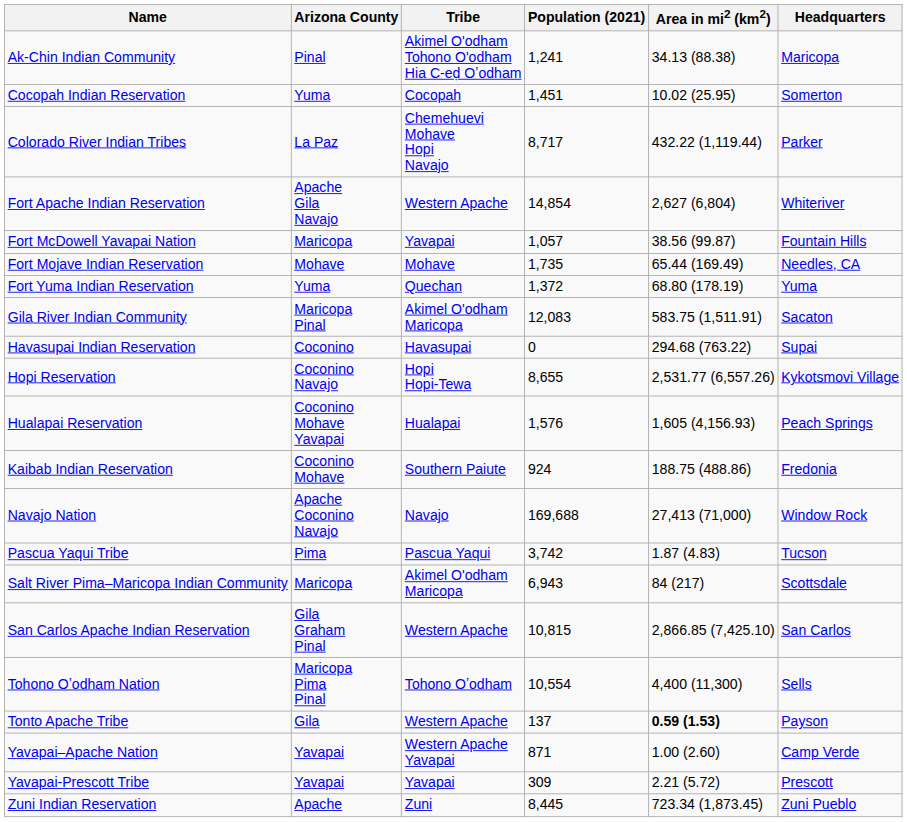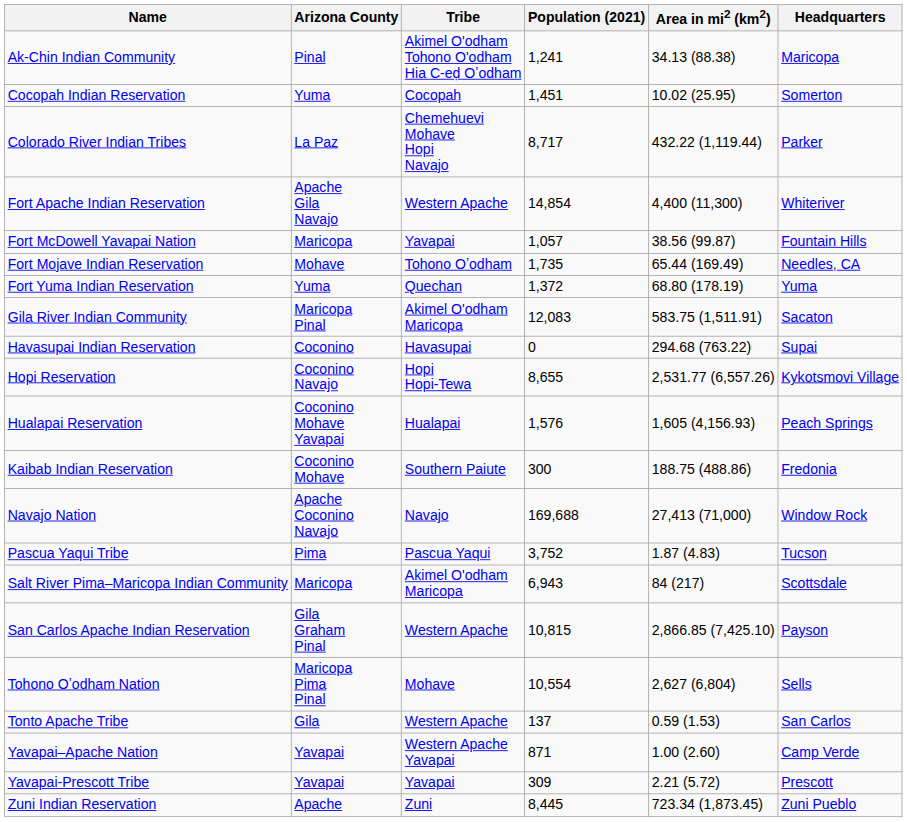 <table class="wikitable sortable">
 <tr>
 <th>Name</th>
 <th>Arizona County</th>
 <th>Tribe</th>
 <th>Population (2021)</th>
 <th>Area in mi<sup>2</sup> (km<sup>2</sup>)</th>
 <th>Headquarters</th>
 </tr>
 <tr>
 <td><a href='#'>Ak-Chin Indian Community</a></td>
 <td><a href='#'>Pinal</a></td>
 <td><a href='#'>Akimel O'odham</a><br><a href='#'>Tohono O'odham</a><br><a href='#'>Hia C-eḍ Oʼodham</a></td>
 <td>1,241</td>
 <td>34.13 (88.38)</td>
 <td><a href='#'>Maricopa</a></td>
 </tr>
 <tr>
 <td><a href='#'>Cocopah Indian Reservation</a></td>
 <td><a href='#'>Yuma</a></td>
 <td><a href='#'>Cocopah</a></td>
 <td>1,451</td>
 <td>10.02 (25.95)</td>
 <td><a href='#'>Somerton</a></td>
 </tr>
 <tr>
 <td><a href='#'>Colorado River Indian Tribes</a> </td>
 <td><a href='#'>La Paz</a></td>
 <td><a href='#'>Chemehuevi</a><br><a href='#'>Mohave</a><br><a href='#'>Hopi</a><br><a href='#'>Navajo</a></td>
 <td>8,717</td>
 <td>432.22 (1,119.44)</td>
 <td><a href='#'>Parker</a></td>
 </tr>
 <tr>
 <td><a href='#'>Fort Apache Indian Reservation</a></td>
 <td><a href='#'>Apache</a><br><a href='#'>Gila</a><br><a href='#'>Navajo</a></td>
 <td><a href='#'>Western Apache</a></td>
 <td>14,854</td>
-<td>2,627 (6,804)</td>
+<td>4,400 (11,300)</td>
 <td><a href='#'>Whiteriver</a></td>
 </tr>
 <tr>
 <td><a href='#'>Fort McDowell Yavapai Nation</a></td>
 <td><a href='#'>Maricopa</a></td>
 <td><a href='#'>Yavapai</a></td>
 <td>1,057</td>
 <td>38.56 (99.87)</td>
 <td><a href='#'>Fountain Hills</a></td>
 </tr>
 <tr>
 <td><a href='#'>Fort Mojave Indian Reservation</a> </td>
 <td><a href='#'>Mohave</a></td>
-<td><a href='#'>Mohave</a></td>
+<td><a href='#'>Tohono Oʼodham</a></td>
 <td>1,735</td>
 <td>65.44 (169.49)</td>
 <td><a href='#'>Needles, CA</a></td>
 </tr>
 <tr>
 <td><a href='#'>Fort Yuma Indian Reservation</a></td>
 <td><a href='#'>Yuma</a></td>
 <td><a href='#'>Quechan</a></td>
 <td>1,372</td>
 <td>68.80 (178.19)</td>
 <td><a href='#'>Yuma</a></td>
 </tr>
 <tr>
 <td><a href='#'>Gila River Indian Community</a></td>
 <td><a href='#'>Maricopa</a><br><a href='#'>Pinal</a></td>
 <td><a href='#'>Akimel O'odham</a><br><a href='#'>Maricopa</a></td>
 <td>12,083</td>
 <td>583.75 (1,511.91)</td>
 <td><a href='#'>Sacaton</a></td>
 </tr>
 <tr>
 <td><a href='#'>Havasupai Indian Reservation</a></td>
 <td><a href='#'>Coconino</a></td>
 <td><a href='#'>Havasupai</a></td>
 <td>0</td>
 <td>294.68 (763.22)</td>
 <td><a href='#'>Supai</a></td>
 </tr>
 <tr>
 <td><a href='#'>Hopi Reservation</a></td>
 <td><a href='#'>Coconino</a><br><a href='#'>Navajo</a></td>
 <td><a href='#'>Hopi</a><br><a href='#'>Hopi-Tewa</a></td>
 <td>8,655</td>
 <td>2,531.77 (6,557.26)</td>
 <td><a href='#'>Kykotsmovi Village</a></td>
 </tr>
 <tr>
 <td><a href='#'>Hualapai Reservation</a></td>
 <td><a href='#'>Coconino</a><br><a href='#'>Mohave</a><br><a href='#'>Yavapai</a></td>
 <td><a href='#'>Hualapai</a></td>
 <td>1,576</td>
 <td>1,605 (4,156.93)</td>
 <td><a href='#'>Peach Springs</a></td>
 </tr>
 <tr>
 <td><a href='#'>Kaibab Indian Reservation</a></td>
 <td><a href='#'>Coconino</a><br><a href='#'>Mohave</a></td>
 <td><a href='#'>Southern Paiute</a></td>
-<td>924</td>
+<td>300</td>
 <td>188.75 (488.86)</td>
 <td><a href='#'>Fredonia</a></td>
 </tr>
 <tr>
 <td><a href='#'>Navajo Nation</a> </td>
 <td><a href='#'>Apache</a><br><a href='#'>Coconino</a><br><a href='#'>Navajo</a></td>
 <td><a href='#'>Navajo</a></td>
 <td>169,688</td>
 <td>27,413 (71,000)</td>
 <td><a href='#'>Window Rock</a></td>
 </tr>
 <tr>
 <td><a href='#'>Pascua Yaqui Tribe</a></td>
 <td><a href='#'>Pima</a></td>
 <td><a href='#'>Pascua Yaqui</a></td>
-<td>3,742</td>
+<td>3,752</td>
 <td>1.87 (4.83)</td>
 <td><a href='#'>Tucson</a></td>
 </tr>
 <tr>
 <td><a href='#'>Salt River Pima–Maricopa Indian Community</a></td>
 <td><a href='#'>Maricopa</a></td>
 <td><a href='#'>Akimel O'odham</a><br><a href='#'>Maricopa</a></td>
 <td>6,943</td>
 <td>84 (217)</td>
 <td><a href='#'>Scottsdale</a></td>
 </tr>
 <tr>
 <td><a href='#'>San Carlos Apache Indian Reservation</a></td>
 <td><a href='#'>Gila</a><br><a href='#'>Graham</a><br><a href='#'>Pinal</a></td>
 <td><a href='#'>Western Apache</a></td>
 <td>10,815</td>
 <td>2,866.85 (7,425.10)</td>
-<td><a href='#'>San Carlos</a></td>
+<td><a href='#'>Payson</a></td>
 </tr>
 <tr>
 <td><a href='#'>Tohono Oʼodham Nation</a></td>
 <td><a href='#'>Maricopa</a><br><a href='#'>Pima</a><br><a href='#'>Pinal</a></td>
-<td><a href='#'>Tohono Oʼodham</a></td>
+<td><a href='#'>Mohave</a></td>
 <td>10,554</td>
-<td>4,400 (11,300)</td>
+<td>2,627 (6,804)</td>
 <td><a href='#'>Sells</a></td>
 </tr>
 <tr>
 <td><a href='#'>Tonto Apache Tribe</a></td>
 <td><a href='#'>Gila</a></td>
 <td><a href='#'>Western Apache</a></td>
 <td>137</td>
-<td><strong>0.59 (1.53)</strong></td>
-<td><a href='#'>Payson</a></td>
+<td>0.59 (1.53)</td>
+<td><a href='#'>San Carlos</a></td>
 </tr>
 <tr>
 <td><a href='#'>Yavapai–Apache Nation</a></td>
 <td><a href='#'>Yavapai</a></td>
 <td><a href='#'>Western Apache</a><br><a href='#'>Yavapai</a></td>
 <td>871</td>
 <td>1.00 (2.60)</td>
 <td><a href='#'>Camp Verde</a></td>
 </tr>
 <tr>
 <td><a href='#'>Yavapai-Prescott Tribe</a></td>
 <td><a href='#'>Yavapai</a></td>
 <td><a href='#'>Yavapai</a></td>
 <td>309</td>
 <td>2.21 (5.72)</td>
 <td><a href='#'>Prescott</a></td>
 </tr>
 <tr>
 <td><a href='#'>Zuni Indian Reservation</a> </td>
 <td><a href='#'>Apache</a></td>
 <td><a href='#'>Zuni</a></td>
 <td>8,445</td>
 <td>723.34 (1,873.45)</td>
 <td><a href='#'>Zuni Pueblo</a></td>
 </tr>
 </table>
